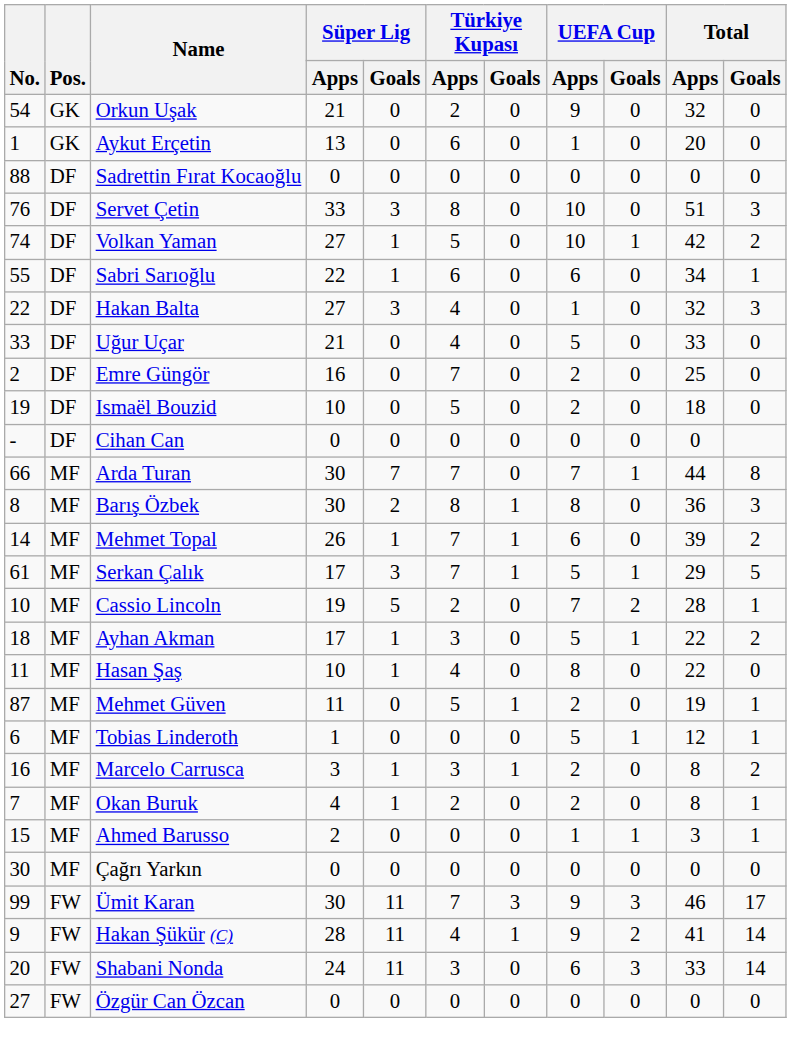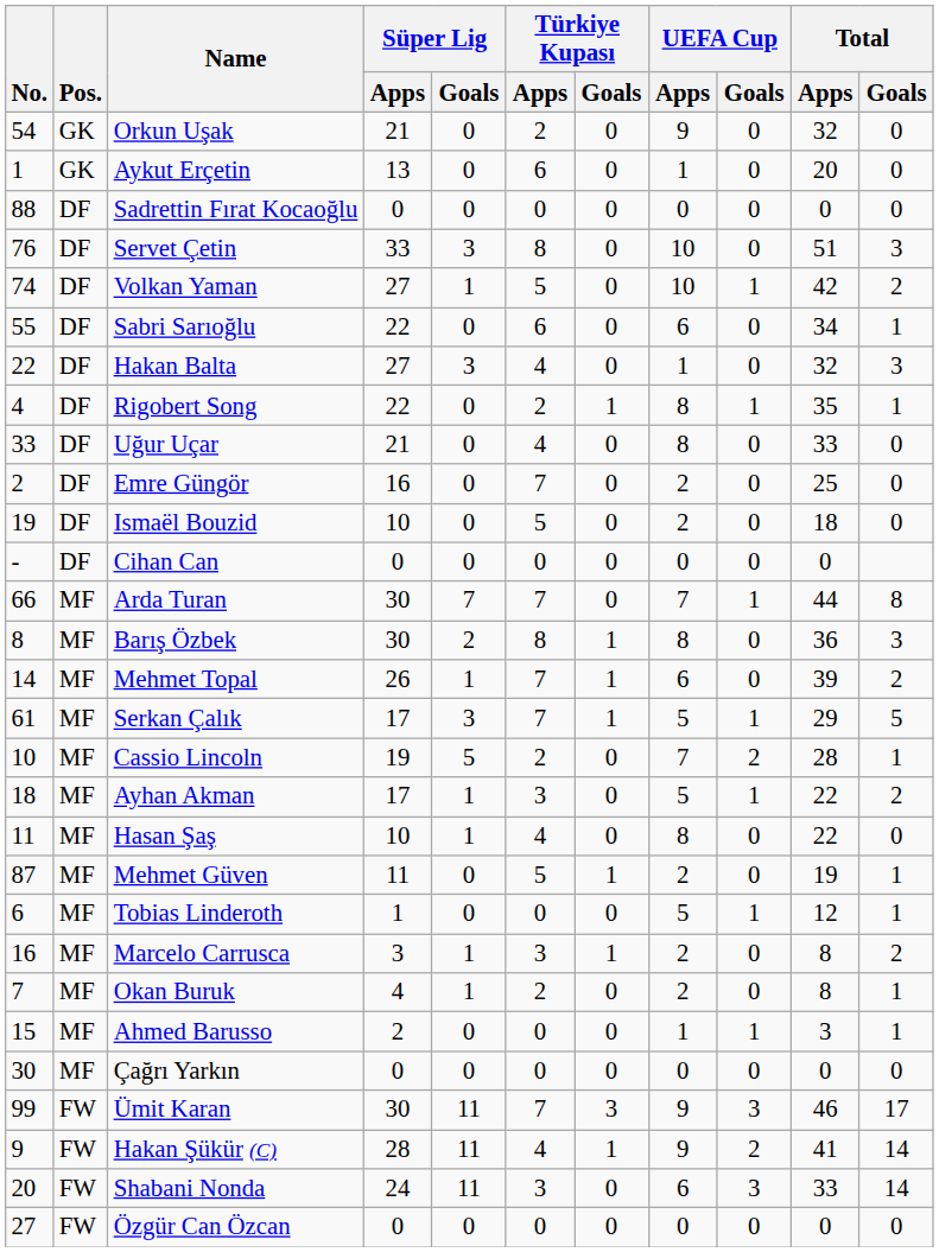 <table class="wikitable sortable" style="text-align:center">
 <tr>
 <th rowspan="2" style="vertical-align:bottom;">No.</th>
 <th rowspan="2" style="vertical-align:bottom;">Pos.</th>
 <th rowspan="2">Name</th>
 <th colspan="2" style="width:85px;"><a href='#'>Süper Lig</a></th>
 <th colspan="2" style="width:85px;"><a href='#'>Türkiye Kupası</a></th>
 <th colspan="2" style="width:85px;"><a href='#'>UEFA Cup</a></th>
 <th colspan="2" style="width:85px;">Total</th>
 </tr>
 <tr>
 <th>Apps</th>
 <th>Goals</th>
 <th>Apps</th>
 <th>Goals</th>
 <th>Apps</th>
 <th>Goals</th>
 <th>Apps</th>
 <th>Goals</th>
 </tr>
 <tr>
 <td align="left">54</td>
 <td align="left">GK</td>
 <td align="left"> <a href='#'>Orkun Uşak</a></td>
 <td>21</td>
 <td>0</td>
 <td>2</td>
 <td>0</td>
 <td>9</td>
 <td>0</td>
 <td>32</td>
 <td>0</td>
 </tr>
 <tr>
 <td align="left">1</td>
 <td align="left">GK</td>
 <td align="left"> <a href='#'>Aykut Erçetin</a></td>
 <td>13</td>
 <td>0</td>
 <td>6</td>
 <td>0</td>
 <td>1</td>
 <td>0</td>
 <td>20</td>
 <td>0</td>
 </tr>
 <tr>
 <td align="left">88</td>
 <td align="left">DF</td>
 <td align="left"> <a href='#'>Sadrettin Fırat Kocaoğlu</a></td>
 <td>0</td>
 <td>0</td>
 <td>0</td>
 <td>0</td>
 <td>0</td>
 <td>0</td>
 <td>0</td>
 <td>0</td>
 </tr>
 <tr>
 <td align="left">76</td>
 <td align="left">DF</td>
 <td align="left"> <a href='#'>Servet Çetin</a></td>
 <td>33</td>
 <td>3</td>
 <td>8</td>
 <td>0</td>
 <td>10</td>
 <td>0</td>
 <td>51</td>
 <td>3</td>
 </tr>
 <tr>
 <td align="left">74</td>
 <td align="left">DF</td>
 <td align="left"> <a href='#'>Volkan Yaman</a></td>
 <td>27</td>
 <td>1</td>
 <td>5</td>
 <td>0</td>
 <td>10</td>
 <td>1</td>
 <td>42</td>
 <td>2</td>
 </tr>
 <tr>
 <td align="left">55</td>
 <td align="left">DF</td>
 <td align="left"> <a href='#'>Sabri Sarıoğlu</a></td>
 <td>22</td>
-<td>1</td>
+<td>0</td>
 <td>6</td>
 <td>0</td>
 <td>6</td>
 <td>0</td>
 <td>34</td>
 <td>1</td>
 </tr>
 <tr>
 <td align="left">22</td>
 <td align="left">DF</td>
 <td align="left"> <a href='#'>Hakan Balta</a></td>
 <td>27</td>
 <td>3</td>
 <td>4</td>
 <td>0</td>
 <td>1</td>
 <td>0</td>
 <td>32</td>
 <td>3</td>
 </tr>
 <tr>
+<td align="left">4</td>
+<td align="left">DF</td>
+<td align="left"> <a href='#'>Rigobert Song</a></td>
+<td>22</td>
+<td>0</td>
+<td>2</td>
+<td>1</td>
+<td>8</td>
+<td>1</td>
+<td>35</td>
+<td>1</td>
+</tr>
+<tr>
 <td align="left">33</td>
 <td align="left">DF</td>
 <td align="left"> <a href='#'>Uğur Uçar</a></td>
 <td>21</td>
 <td>0</td>
 <td>4</td>
 <td>0</td>
-<td>5</td>
+<td>8</td>
 <td>0</td>
 <td>33</td>
 <td>0</td>
 </tr>
 <tr>
 <td align="left">2</td>
 <td align="left">DF</td>
 <td align="left"> <a href='#'>Emre Güngör</a></td>
 <td>16</td>
 <td>0</td>
 <td>7</td>
 <td>0</td>
 <td>2</td>
 <td>0</td>
 <td>25</td>
 <td>0</td>
 </tr>
 <tr>
 <td align="left">19</td>
 <td align="left">DF</td>
 <td align="left"> <a href='#'>Ismaël Bouzid</a></td>
 <td>10</td>
 <td>0</td>
 <td>5</td>
 <td>0</td>
 <td>2</td>
 <td>0</td>
 <td>18</td>
 <td>0</td>
 </tr>
 <tr>
 <td align="left">-</td>
 <td align="left">DF</td>
 <td align="left"> <a href='#'>Cihan Can</a></td>
 <td>0</td>
 <td>0</td>
 <td>0</td>
 <td>0</td>
 <td>0</td>
 <td>0</td>
 <td 0>0</td>
 </tr>
 <tr>
 <td align="left">66</td>
 <td align="left">MF</td>
 <td align="left"> <a href='#'>Arda Turan</a></td>
 <td>30</td>
 <td>7</td>
 <td>7</td>
 <td>0</td>
 <td>7</td>
 <td>1</td>
 <td>44</td>
 <td>8</td>
 </tr>
 <tr>
 <td align="left">8</td>
 <td align="left">MF</td>
 <td align="left"> <a href='#'>Barış Özbek</a></td>
 <td>30</td>
 <td>2</td>
 <td>8</td>
 <td>1</td>
 <td>8</td>
 <td>0</td>
 <td>36</td>
 <td>3</td>
 </tr>
 <tr>
 <td align="left">14</td>
 <td align="left">MF</td>
 <td align="left"> <a href='#'>Mehmet Topal</a></td>
 <td>26</td>
 <td>1</td>
 <td>7</td>
 <td>1</td>
 <td>6</td>
 <td>0</td>
 <td>39</td>
 <td>2</td>
 </tr>
 <tr>
 <td align="left">61</td>
 <td align="left">MF</td>
 <td align="left"> <a href='#'>Serkan Çalık</a></td>
 <td>17</td>
 <td>3</td>
 <td>7</td>
 <td>1</td>
 <td>5</td>
 <td>1</td>
 <td>29</td>
 <td>5</td>
 </tr>
 <tr>
 <td align="left">10</td>
 <td align="left">MF</td>
 <td align="left"> <a href='#'>Cassio Lincoln</a></td>
 <td>19</td>
 <td>5</td>
 <td>2</td>
 <td>0</td>
 <td>7</td>
 <td>2</td>
 <td>28</td>
 <td>1</td>
 </tr>
 <tr>
 <td align="left">18</td>
 <td align="left">MF</td>
 <td align="left"> <a href='#'>Ayhan Akman</a></td>
 <td>17</td>
 <td>1</td>
 <td>3</td>
 <td>0</td>
 <td>5</td>
 <td>1</td>
 <td>22</td>
 <td>2</td>
 </tr>
 <tr>
 <td align="left">11</td>
 <td align="left">MF</td>
 <td align="left"> <a href='#'>Hasan Şaş</a></td>
 <td>10</td>
 <td>1</td>
 <td>4</td>
 <td>0</td>
 <td>8</td>
 <td>0</td>
 <td>22</td>
 <td>0</td>
 </tr>
 <tr>
 <td align="left">87</td>
 <td align="left">MF</td>
 <td align="left"> <a href='#'>Mehmet Güven</a></td>
 <td>11</td>
 <td>0</td>
 <td>5</td>
 <td>1</td>
 <td>2</td>
 <td>0</td>
 <td>19</td>
 <td>1</td>
 </tr>
 <tr>
 <td align="left">6</td>
 <td align="left">MF</td>
 <td align="left"> <a href='#'>Tobias Linderoth</a></td>
 <td>1</td>
 <td>0</td>
 <td>0</td>
 <td>0</td>
 <td>5</td>
 <td>1</td>
 <td>12</td>
 <td>1</td>
 </tr>
 <tr>
 <td align="left">16</td>
 <td align="left">MF</td>
 <td align="left"> <a href='#'>Marcelo Carrusca</a></td>
 <td>3</td>
 <td>1</td>
 <td>3</td>
 <td>1</td>
 <td>2</td>
 <td>0</td>
 <td>8</td>
 <td>2</td>
 </tr>
 <tr>
 <td align="left">7</td>
 <td align="left">MF</td>
 <td align="left"> <a href='#'>Okan Buruk</a></td>
 <td>4</td>
 <td>1</td>
 <td>2</td>
 <td>0</td>
 <td>2</td>
 <td>0</td>
 <td>8</td>
 <td>1</td>
 </tr>
 <tr>
 <td align="left">15</td>
 <td align="left">MF</td>
 <td align="left"> <a href='#'>Ahmed Barusso</a></td>
 <td>2</td>
 <td>0</td>
 <td>0</td>
 <td>0</td>
 <td>1</td>
 <td>1</td>
 <td>3</td>
 <td>1</td>
 </tr>
 <tr>
 <td align="left">30</td>
 <td align="left">MF</td>
 <td align="left"> Çağrı Yarkın</td>
 <td>0</td>
 <td>0</td>
 <td>0</td>
 <td>0</td>
 <td>0</td>
 <td>0</td>
 <td>0</td>
 <td>0</td>
 </tr>
 <tr>
 <td align="left">99</td>
 <td align="left">FW</td>
 <td align="left"> <a href='#'>Ümit Karan</a></td>
 <td>30</td>
 <td>11</td>
 <td>7</td>
 <td>3</td>
 <td>9</td>
 <td>3</td>
 <td>46</td>
 <td>17</td>
 </tr>
 <tr>
 <td align="left">9</td>
 <td align="left">FW</td>
 <td align="left"> <a href='#'>Hakan Şükür</a> <small><em><a href='#'>(C)</a></em></small></td>
 <td>28</td>
 <td>11</td>
 <td>4</td>
 <td>1</td>
 <td>9</td>
 <td>2</td>
 <td>41</td>
 <td>14</td>
 </tr>
 <tr>
 <td align="left">20</td>
 <td align="left">FW</td>
 <td align="left"> <a href='#'>Shabani Nonda</a></td>
 <td>24</td>
 <td>11</td>
 <td>3</td>
 <td>0</td>
 <td>6</td>
 <td>3</td>
 <td>33</td>
 <td>14</td>
 </tr>
 <tr>
 <td align="left">27</td>
 <td align="left">FW</td>
 <td align="left"> <a href='#'>Özgür Can Özcan</a></td>
 <td>0</td>
 <td>0</td>
 <td>0</td>
 <td>0</td>
 <td>0</td>
 <td>0</td>
 <td>0</td>
 <td>0</td>
 </tr>
 </table>
